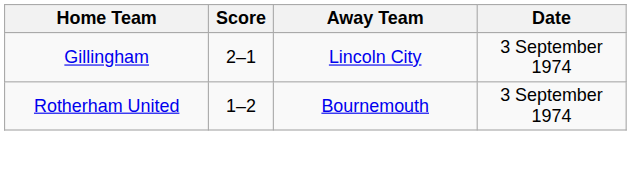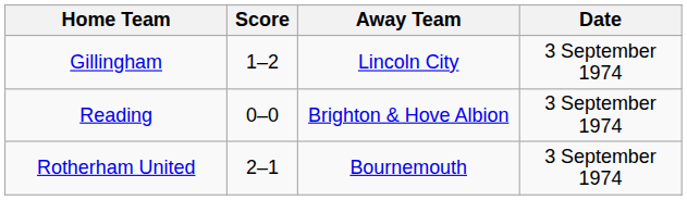 <table class="wikitable" style="text-align:center;">
 <tr>
 <th width=175>Home Team</th>
 <th width=50>Score</th>
 <th width=175>Away Team</th>
 <th width=125>Date</th>
 </tr>
 <tr>
 <td><a href='#'>Gillingham</a></td>
-<td>2–1</td>
+<td>1–2</td>
 <td><a href='#'>Lincoln City</a></td>
 <td>3 September 1974</td>
 </tr>
 <tr>
+<td><a href='#'>Reading</a></td>
+<td>0–0</td>
+<td><a href='#'>Brighton & Hove Albion</a></td>
+<td>3 September 1974</td>
+</tr>
+<tr>
 <td><a href='#'>Rotherham United</a></td>
-<td>1–2</td>
+<td>2–1</td>
 <td><a href='#'>Bournemouth</a></td>
 <td>3 September 1974</td>
 </tr>
 </table>
